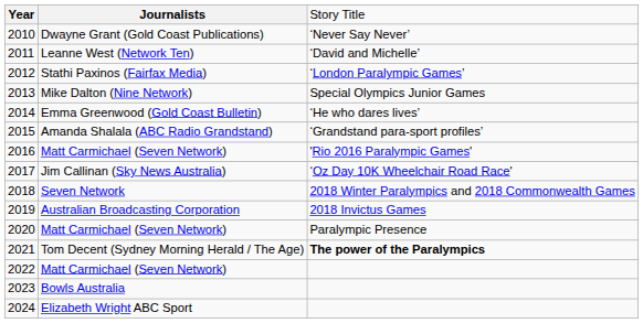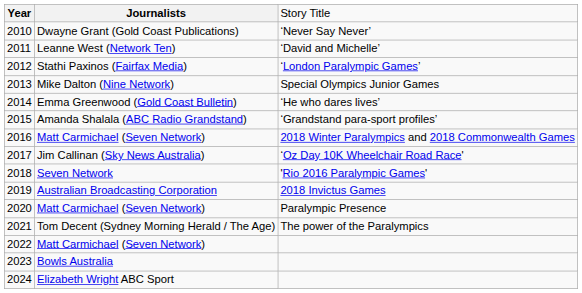 <table class="wikitable">
 <tr>
 <th>Year</th>
 <th>Journalists</th>
 <td>Story Title</td>
 </tr>
 <tr>
 <td>2010</td>
 <td>Dwayne Grant (Gold Coast Publications)</td>
 <td>‘Never Say Never’</td>
 </tr>
 <tr>
 <td>2011</td>
 <td>Leanne West (<a href='#'>Network Ten</a>)</td>
 <td>‘David and Michelle’</td>
 </tr>
 <tr>
 <td>2012</td>
 <td>Stathi Paxinos (<a href='#'>Fairfax Media</a>)</td>
 <td>‘<a href='#'>London Paralympic Games</a>’</td>
 </tr>
 <tr>
 <td>2013</td>
 <td>Mike Dalton (<a href='#'>Nine Network</a>)</td>
 <td>Special Olympics Junior Games</td>
 </tr>
 <tr>
 <td>2014</td>
 <td>Emma Greenwood (<a href='#'>Gold Coast Bulletin</a>)</td>
 <td>‘He who dares lives’</td>
 </tr>
 <tr>
 <td>2015</td>
 <td>Amanda Shalala (<a href='#'>ABC Radio Grandstand</a>)</td>
 <td>‘Grandstand para-sport profiles’</td>
 </tr>
 <tr>
 <td>2016</td>
 <td><a href='#'>Matt Carmichael</a> (<a href='#'>Seven Network</a>)</td>
-<td>'<a href='#'>Rio 2016 Paralympic Games</a>'</td>
+<td><a href='#'>2018 Winter Paralympics</a> and <a href='#'>2018 Commonwealth Games</a></td>
 </tr>
 <tr>
 <td>2017</td>
 <td>Jim Callinan (<a href='#'>Sky News Australia</a>)</td>
 <td>‘<a href='#'>Oz Day 10K Wheelchair Road Race</a>'</td>
 </tr>
 <tr>
 <td>2018</td>
 <td><a href='#'>Seven Network</a></td>
-<td><a href='#'>2018 Winter Paralympics</a> and <a href='#'>2018 Commonwealth Games</a></td>
+<td>'<a href='#'>Rio 2016 Paralympic Games</a>'</td>
 </tr>
 <tr>
 <td>2019</td>
 <td><a href='#'>Australian Broadcasting Corporation</a></td>
 <td><a href='#'>2018 Invictus Games</a></td>
 </tr>
 <tr>
 <td>2020</td>
 <td><a href='#'>Matt Carmichael</a> (<a href='#'>Seven Network</a>)</td>
 <td>Paralympic Presence</td>
 </tr>
 <tr>
 <td>2021</td>
 <td>Tom Decent (Sydney Morning Herald / The Age)</td>
-<td><strong>The power of the Paralympics</strong></td>
+<td>The power of the Paralympics</td>
 </tr>
 <tr>
 <td>2022</td>
 <td><a href='#'>Matt Carmichael</a> (<a href='#'>Seven Network</a>)</td>
 <td></td>
 </tr>
 <tr>
 <td>2023</td>
 <td><a href='#'>Bowls Australia</a></td>
 <td></td>
 </tr>
 <tr>
 <td>2024</td>
 <td><a href='#'>Elizabeth Wright</a> ABC Sport</td>
 <td></td>
 </tr>
 </table>
